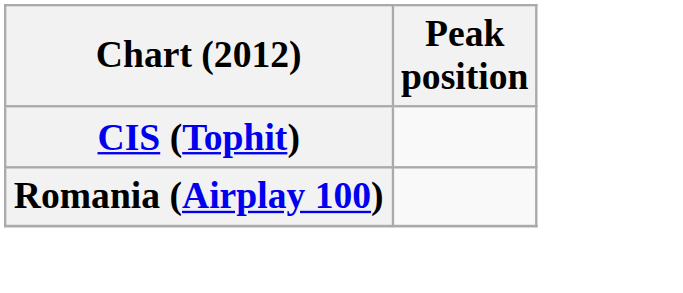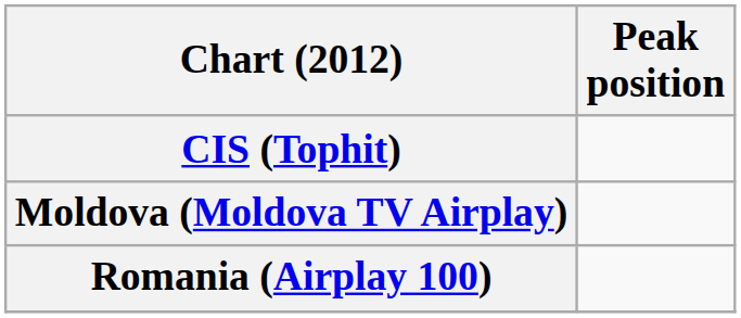 <table class="wikitable plainrowheaders sortable">
 <tr>
 <th>Chart (2012)</th>
 <th>Peak<br>position</th>
 </tr>
 <tr>
 <th scope="row"><a href='#'>CIS</a> (<a href='#'>Tophit</a>)</th>
 <td></td>
 </tr>
 <tr>
+<th scope="row">Moldova (<a href='#'>Moldova TV Airplay</a>)</th>
+<td></td>
+</tr>
+<tr>
 <th scope="row">Romania (<a href='#'>Airplay 100</a>)</th>
 <td></td>
 </tr>
 <tr>
 </tr>
 </table>
